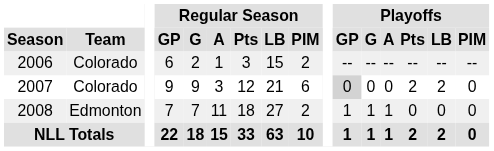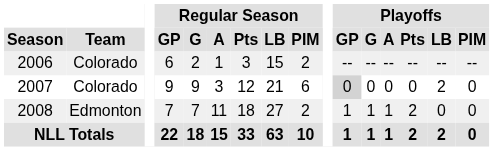 <table BORDER="0" CELLPADDING="3" CELLSPACING="0">
 <tr ALIGN="center" bgcolor="#e0e0e0">
 <th colspan="2" bgcolor="#ffffff"> </th>
 <th rowspan="99" bgcolor="#ffffff"> </th>
 <th colspan="6">Regular Season</th>
 <th rowspan="99" bgcolor="#ffffff"> </th>
 <th colspan="6">Playoffs</th>
 </tr>
 <tr ALIGN="center" bgcolor="#e0e0e0">
 <th>Season</th>
 <th>Team</th>
 <th>GP</th>
 <th>G</th>
 <th>A</th>
 <th>Pts</th>
 <th>LB</th>
 <th>PIM</th>
 <th>GP</th>
 <th>G</th>
 <th>A</th>
 <th>Pts</th>
 <th>LB</th>
 <th>PIM</th>
 </tr>
 <tr ALIGN="center" bgcolor="#f0f0f0">
 <td>2006</td>
 <td>Colorado</td>
 <td>6</td>
 <td>2</td>
 <td>1</td>
 <td>3</td>
 <td>15</td>
 <td>2</td>
 <td>--</td>
 <td>--</td>
 <td>--</td>
 <td>--</td>
 <td>--</td>
 <td>--</td>
 </tr>
 <tr ALIGN="center">
 <td>2007</td>
 <td>Colorado</td>
 <td>9</td>
 <td>9</td>
 <td>3</td>
 <td>12</td>
 <td>21</td>
 <td>6</td>
 <td style="background: lightgrey;">0</td>
 <td>0</td>
 <td>0</td>
-<td>2</td>
+<td>0</td>
 <td>2</td>
 <td>0</td>
 </tr>
 <tr ALIGN="center" bgcolor="#f0f0f0">
 <td>2008</td>
 <td>Edmonton</td>
 <td>7</td>
 <td>7</td>
 <td>11</td>
 <td>18</td>
 <td>27</td>
 <td>2</td>
 <td>1</td>
 <td>1</td>
 <td>1</td>
-<td>0</td>
+<td>2</td>
 <td>0</td>
 <td>0</td>
 </tr>
 <tr ALIGN="center" bgcolor="#e0e0e0">
 <th colspan="2">NLL Totals</th>
 <th>22</th>
 <th>18</th>
 <th>15</th>
 <th>33</th>
 <th>63</th>
 <th>10</th>
 <th>1</th>
 <th>1</th>
 <th>1</th>
 <th>2</th>
 <th>2</th>
 <th>0</th>
 </tr>
 </table>
